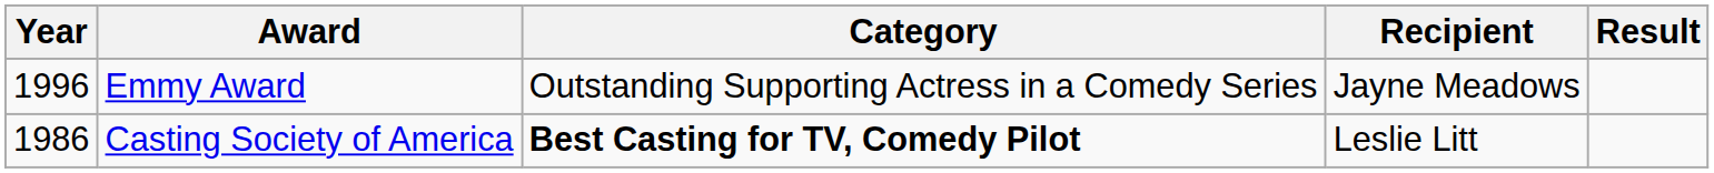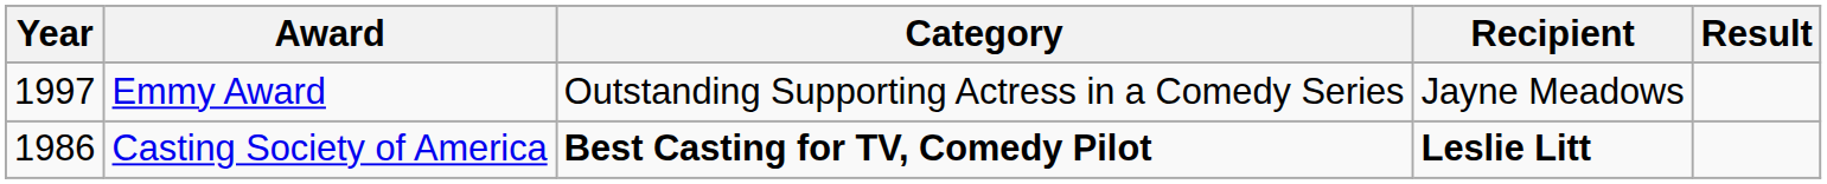 <table class="wikitable">
 <tr>
 <th>Year</th>
 <th>Award</th>
 <th>Category</th>
 <th>Recipient</th>
 <th>Result</th>
 </tr>
 <tr>
-<td>1996</td>
+<td>1997</td>
 <td><a href='#'>Emmy Award</a></td>
 <td>Outstanding Supporting Actress in a Comedy Series</td>
 <td>Jayne Meadows</td>
 <td></td>
 </tr>
 <tr>
 <td>1986</td>
 <td><a href='#'>Casting Society of America</a></td>
 <td><strong>Best Casting for TV, Comedy Pilot</strong></td>
-<td>Leslie Litt</td>
+<td><strong>Leslie Litt</strong></td>
 <td></td>
 </tr>
 </table>
